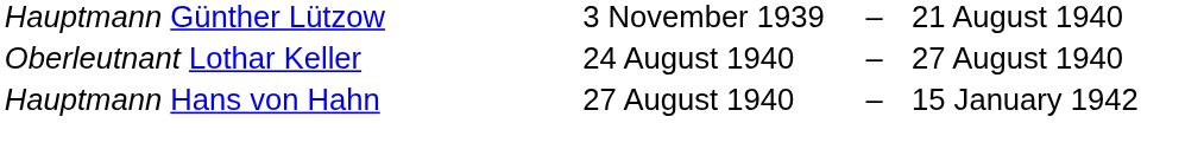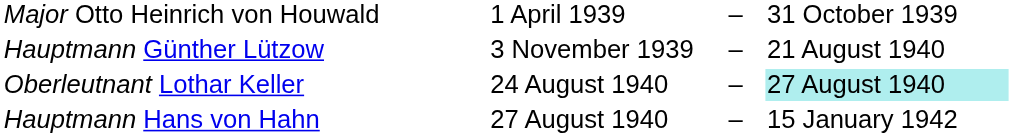 <table>
 <tr>
 <th style="width: 300px;"></th>
 <th style="width: 145px;"></th>
 <th style="width: 20px;"></th>
 <th style="width: 150px;"></th>
+</tr>
+<tr>
+<td><em>Major</em> Otto Heinrich von Houwald</td>
+<td>1 April 1939</td>
+<td>–</td>
+<td>31 October 1939</td>
 </tr>
 <tr>
 <td><em>Hauptmann</em> <a href='#'>Günther Lützow</a></td>
 <td>3 November 1939</td>
 <td>–</td>
 <td>21 August 1940</td>
 </tr>
 <tr>
 <td><em>Oberleutnant</em> <a href='#'>Lothar Keller</a></td>
 <td>24 August 1940</td>
 <td>–</td>
-<td>27 August 1940</td>
+<td style="background: paleturquoise;">27 August 1940</td>
 </tr>
 <tr>
 <td><em>Hauptmann</em> <a href='#'>Hans von Hahn</a></td>
 <td>27 August 1940</td>
 <td>–</td>
 <td>15 January 1942</td>
 </tr>
 </table>
